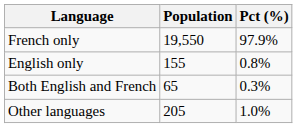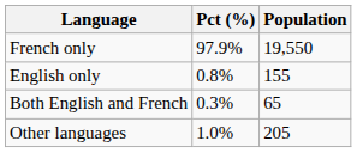 <table class="wikitable">
 <tr>
 <th>Language</th>
+<th>Pct (%)</th>
 <th>Population</th>
-<th>Pct (%)</th>
 </tr>
 <tr>
 <td>French only</td>
+<td>97.9%</td>
 <td>19,550</td>
-<td>97.9%</td>
 </tr>
 <tr>
 <td>English only</td>
+<td>0.8%</td>
 <td>155</td>
-<td>0.8%</td>
 </tr>
 <tr>
 <td>Both English and French</td>
+<td>0.3%</td>
 <td>65</td>
-<td>0.3%</td>
 </tr>
 <tr>
 <td>Other languages</td>
+<td>1.0%</td>
 <td>205</td>
-<td>1.0%</td>
 </tr>
 </table>
